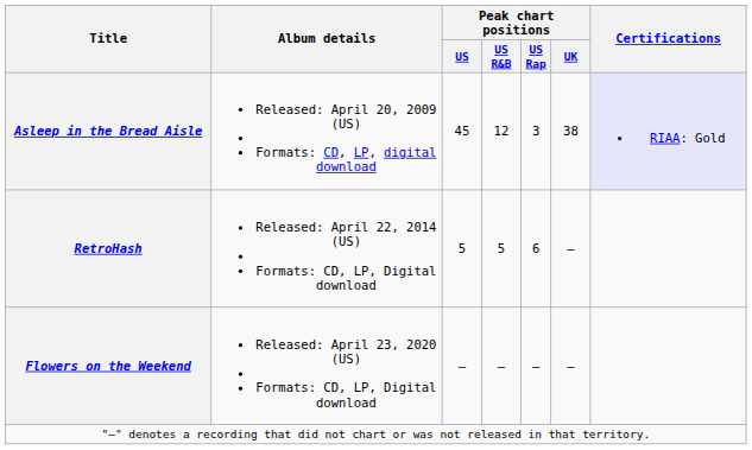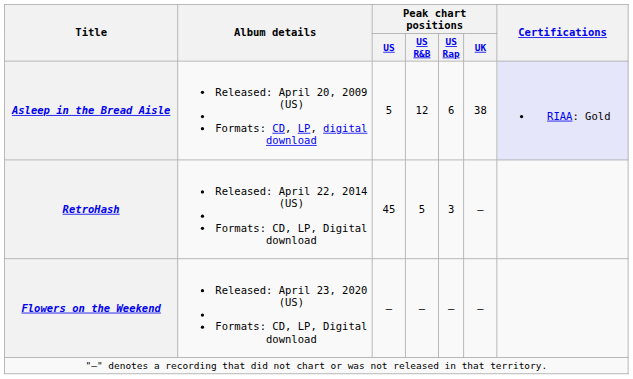 <table class="wikitable plainrowheaders" style="text-align:center;">
 <tr>
 <th scope="col" rowspan="2" style="width:16em;">Title</th>
 <th scope="col" rowspan="2" style="width:18em;">Album details</th>
 <th scope="col" colspan="4">Peak chart positions</th>
 <th scope="col" rowspan="2" style="width:12em;"><a href='#'>Certifications</a></th>
 </tr>
 <tr Gold (500,000)>
 <th scope="col" style="width:3em;font-size:90%;"><a href='#'>US</a><br></th>
 <th scope="col" style="width:3em;font-size:90%;"><a href='#'>US<br>R&B</a><br></th>
 <th scope="col" style="width:2.2em;font-size:90%;"><a href='#'>US Rap</a><br></th>
 <th scope="col" style="width:3em;font-size:90%;"><a href='#'>UK</a><br></th>
 </tr>
 <tr>
 <th scope="row"><em><a href='#'>Asleep in the Bread Aisle</a></em></th>
 <td><br><ul><li>Released: April 20, 2009 <span>(US)</span></li><li></li><li>Formats: <a href='#'>CD</a>, <a href='#'>LP</a>, <a href='#'>digital download</a></li></ul></td>
-<td>45</td>
+<td>5</td>
 <td>12</td>
-<td>3</td>
+<td>6</td>
 <td>38</td>
 <td style="background: lavender;"><br><ul><li><a href='#'>RIAA</a>: Gold</li></ul></td>
 </tr>
 <tr>
 <th scope="row"><em><a href='#'>RetroHash</a></em></th>
 <td><br><ul><li>Released: April 22, 2014 <span>(US)</span></li><li></li><li>Formats: CD, LP, Digital download</li></ul></td>
+<td>45</td>
 <td>5</td>
-<td>5</td>
-<td>6</td>
+<td>3</td>
 <td>—</td>
 <td></td>
 </tr>
 <tr>
 <th scope="row"><em><a href='#'>Flowers on the Weekend</a></em></th>
 <td><br><ul><li>Released: April 23, 2020 <span>(US)</span></li><li></li><li>Formats: CD, LP, Digital download</li></ul></td>
 <td>—</td>
 <td>—</td>
 <td>—</td>
 <td>—</td>
 <td></td>
 </tr>
 <tr>
 <td colspan="15" style="font-size:90%">"—" denotes a recording that did not chart or was not released in that territory.</td>
 </tr>
 </table>
